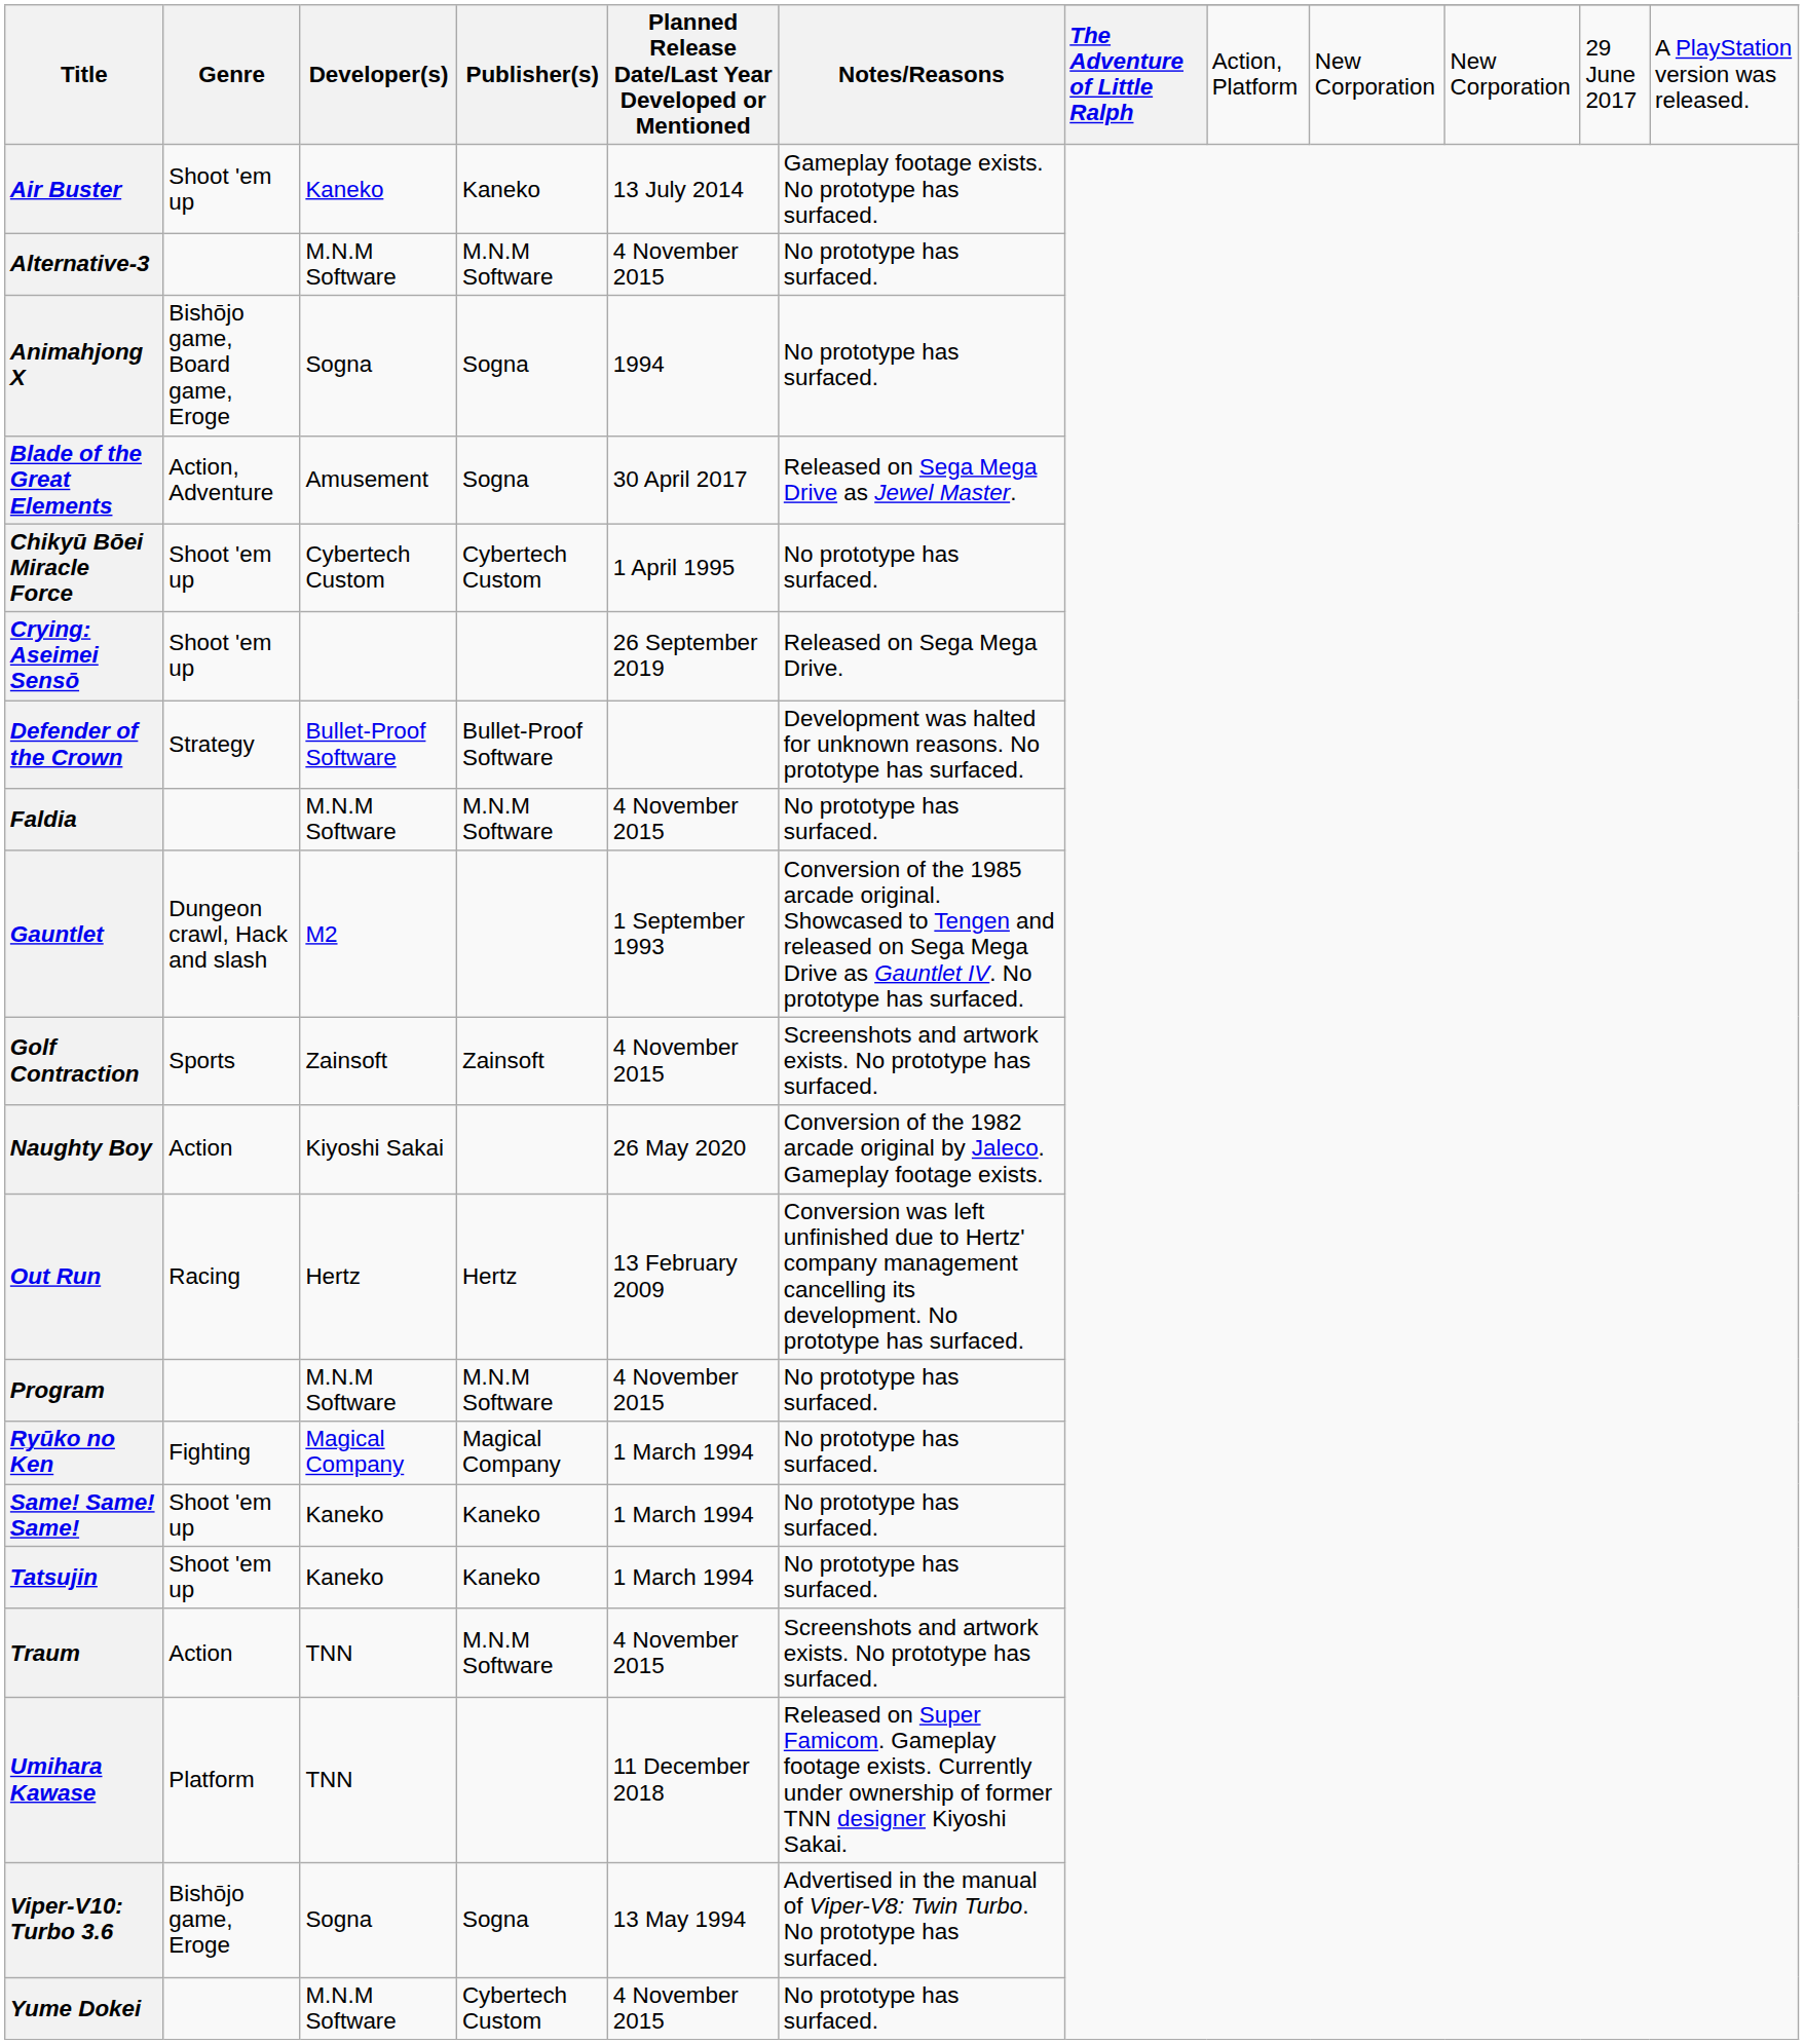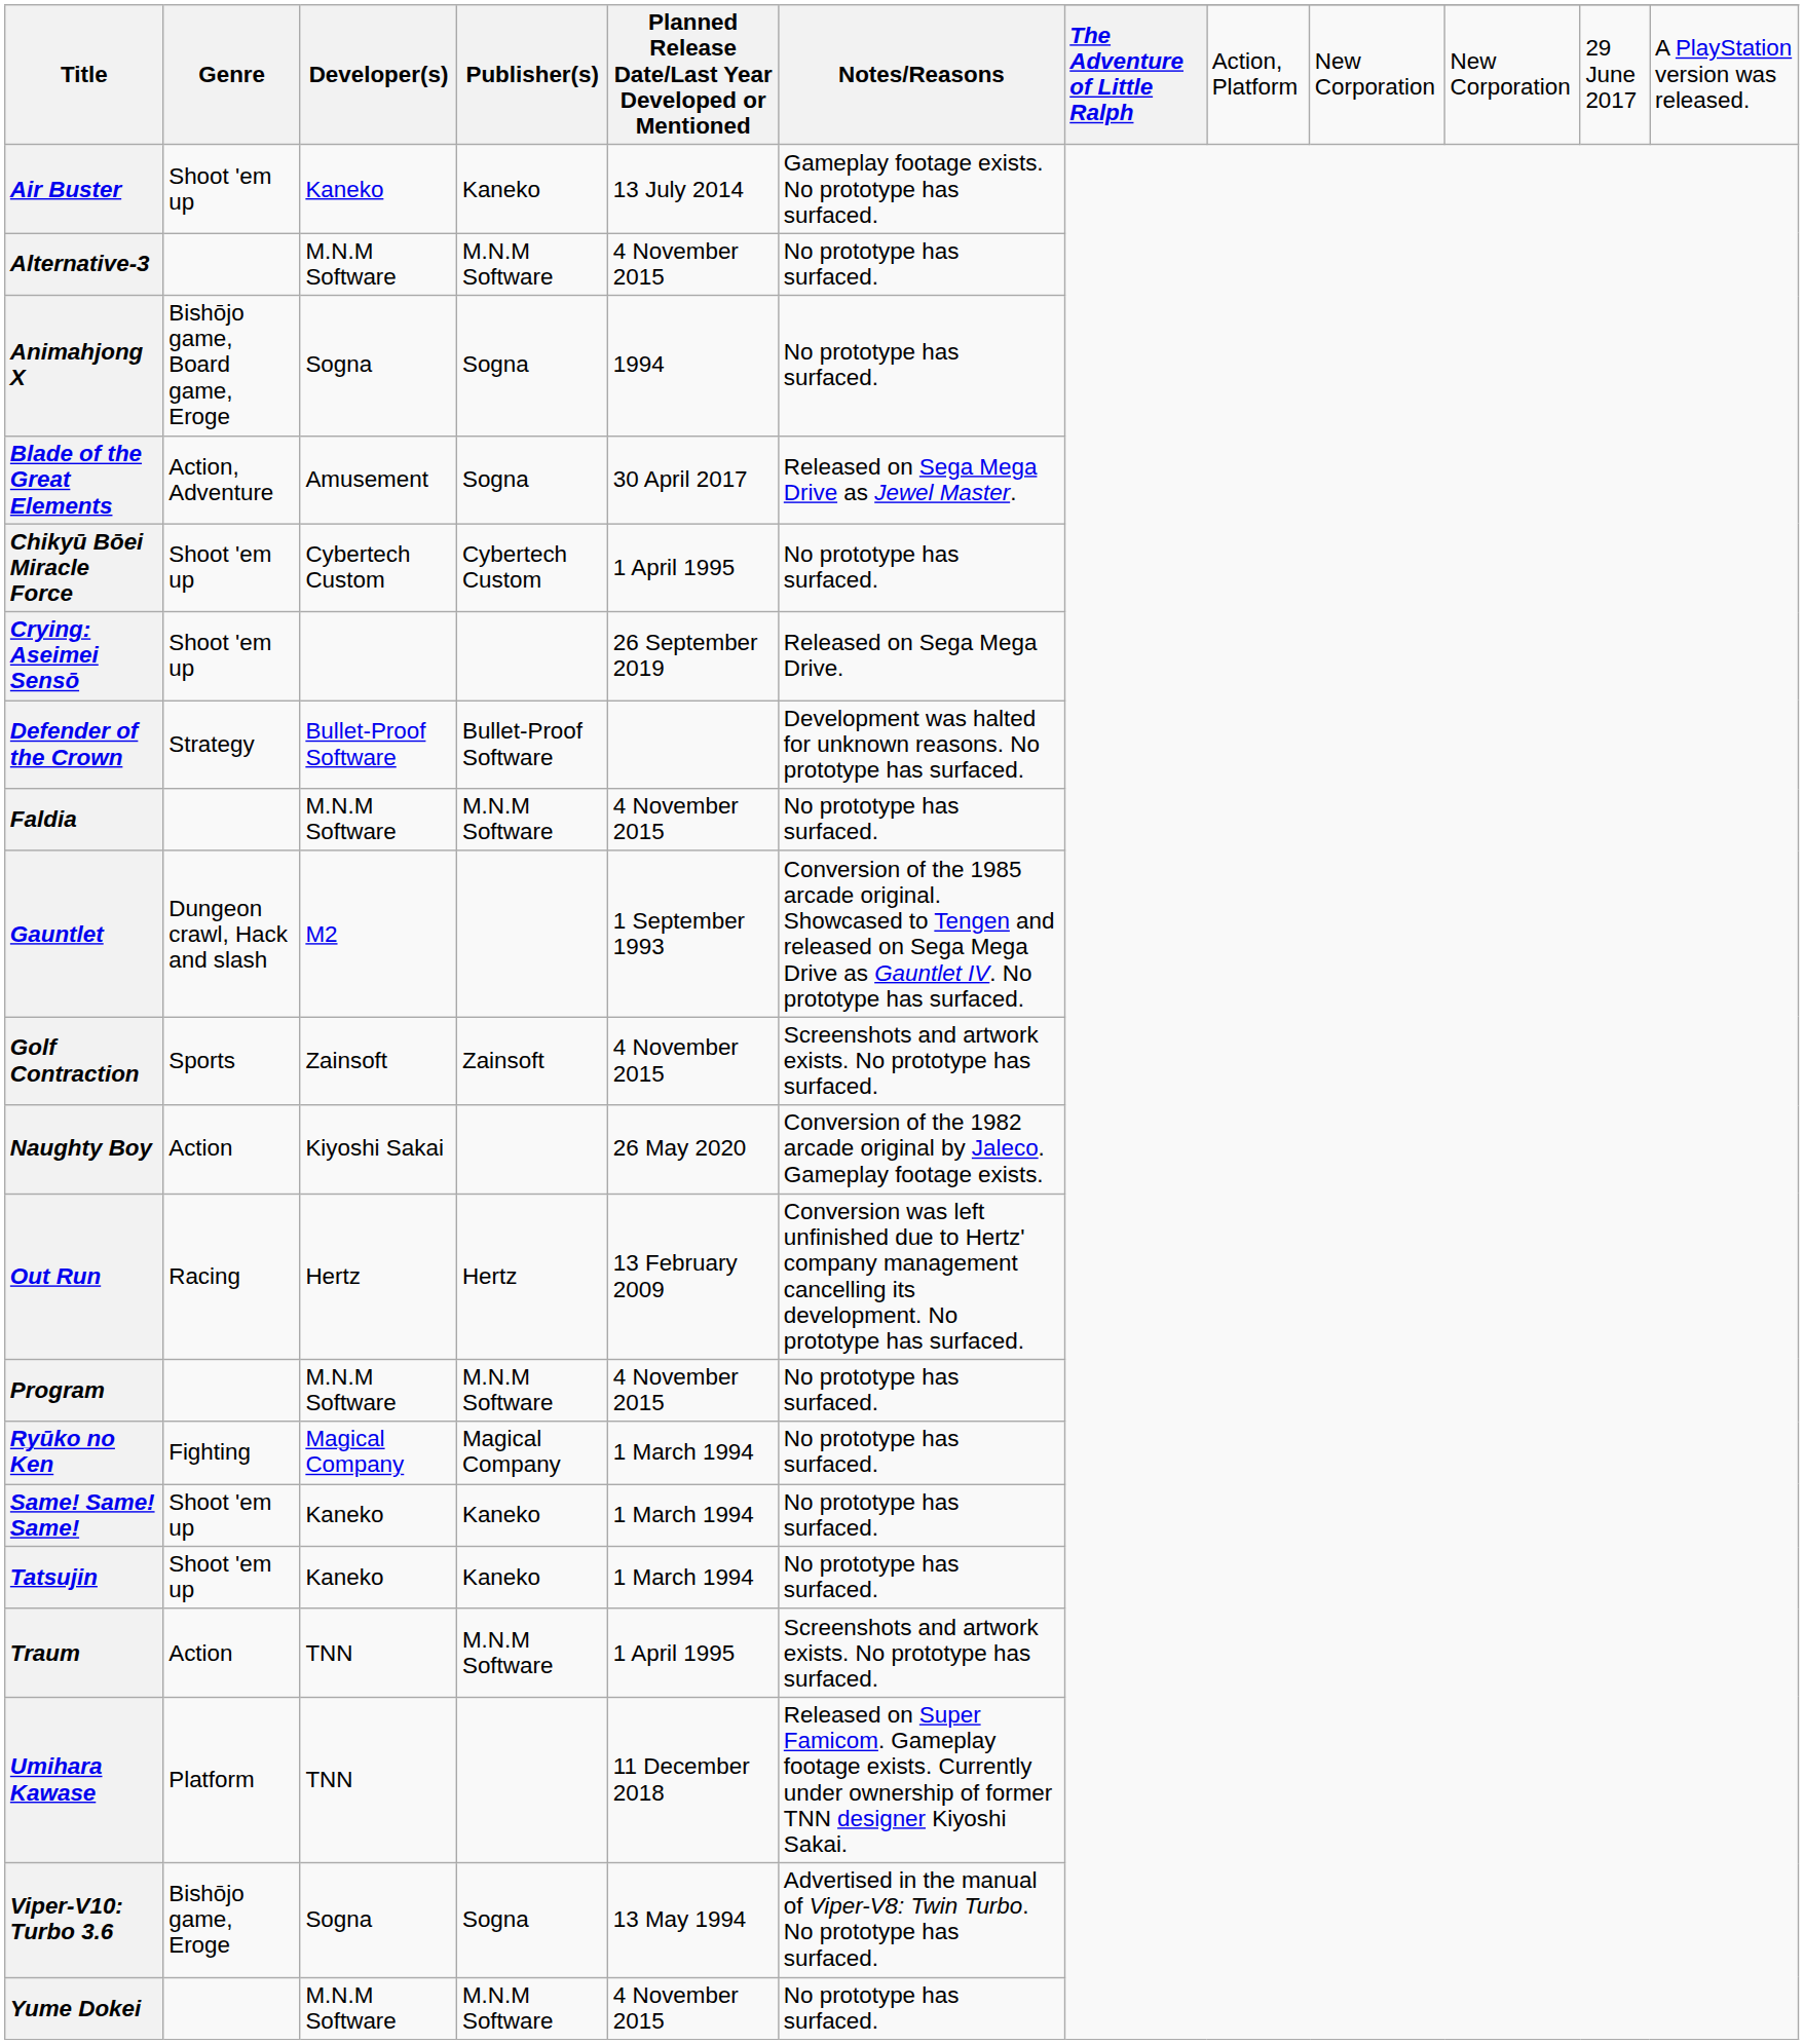 <table class="wikitable sortable" id="softwarelist" width="auto">
 <tr>
 <th rowspan="2">Title</th>
 <th rowspan="2">Genre</th>
 <th rowspan="2">Developer(s)</th>
 <th rowspan="2">Publisher(s)</th>
 <th rowspan="2">Planned Release Date/Last Year Developed or Mentioned</th>
 <th rowspan="2">Notes/Reasons</th>
 </tr>
 <tr>
 <th id="A" style="text-align: left;"><strong><em><a href='#'>The Adventure of Little Ralph</a></em></strong></th>
 <td>Action, Platform</td>
 <td>New Corporation</td>
 <td>New Corporation</td>
 <td>29 June 2017</td>
 <td>A <a href='#'>PlayStation</a> version was released.</td>
 </tr>
 <tr>
 <th style="text-align: left;"><strong><em><a href='#'>Air Buster</a></em></strong></th>
 <td>Shoot 'em up</td>
 <td><a href='#'>Kaneko</a></td>
 <td>Kaneko</td>
 <td>13 July 2014</td>
 <td>Gameplay footage exists. No prototype has surfaced.</td>
 </tr>
 <tr>
 <th style="text-align: left;"><strong><em>Alternative-3</em></strong></th>
 <td></td>
 <td>M.N.M Software</td>
 <td>M.N.M Software</td>
 <td>4 November 2015</td>
 <td>No prototype has surfaced.</td>
 </tr>
 <tr>
 <th style="text-align: left;"><strong><em>Animahjong X</em></strong></th>
 <td>Bishōjo game, Board game, Eroge</td>
 <td>Sogna</td>
 <td>Sogna</td>
 <td>1994</td>
 <td>No prototype has surfaced.</td>
 </tr>
 <tr>
 <th id="B" style="text-align: left;"><strong><em><a href='#'>Blade of the Great Elements</a></em></strong></th>
 <td>Action, Adventure</td>
 <td>Amusement</td>
 <td>Sogna</td>
 <td>30 April 2017</td>
 <td>Released on <a href='#'>Sega Mega Drive</a> as <em><a href='#'>Jewel Master</a></em>.</td>
 </tr>
 <tr>
 <th id="C" style="text-align: left;"><strong><em>Chikyū Bōei Miracle Force</em></strong></th>
 <td>Shoot 'em up</td>
 <td>Cybertech Custom</td>
 <td>Cybertech Custom</td>
 <td>1 April 1995</td>
 <td>No prototype has surfaced.</td>
 </tr>
 <tr>
 <th style="text-align: left;"><strong><em><a href='#'>Crying: Aseimei Sensō</a></em></strong></th>
 <td>Shoot 'em up</td>
 <td></td>
 <td></td>
 <td>26 September 2019</td>
 <td>Released on Sega Mega Drive.</td>
 </tr>
 <tr>
 <th id="D" style="text-align: left;"><strong><em><a href='#'>Defender of the Crown</a></em></strong></th>
 <td>Strategy</td>
 <td><a href='#'>Bullet-Proof Software</a></td>
 <td>Bullet-Proof Software</td>
 <td></td>
 <td>Development was halted for unknown reasons. No prototype has surfaced.</td>
 </tr>
 <tr>
 <th id="F" style="text-align: left;"><strong><em>Faldia</em></strong></th>
 <td></td>
 <td>M.N.M Software</td>
 <td>M.N.M Software</td>
 <td>4 November 2015</td>
 <td>No prototype has surfaced.</td>
 </tr>
 <tr>
 <th id="G" style="text-align: left;"><strong><em><a href='#'>Gauntlet</a></em></strong></th>
 <td>Dungeon crawl, Hack and slash</td>
 <td><a href='#'>M2</a></td>
 <td></td>
 <td>1 September 1993</td>
 <td>Conversion of the 1985 arcade original. Showcased to <a href='#'>Tengen</a> and released on Sega Mega Drive as <em><a href='#'>Gauntlet IV</a></em>. No prototype has surfaced.</td>
 </tr>
 <tr>
 <th style="text-align: left;"><strong><em>Golf Contraction</em></strong></th>
 <td>Sports</td>
 <td>Zainsoft</td>
 <td>Zainsoft</td>
 <td>4 November 2015</td>
 <td>Screenshots and artwork exists. No prototype has surfaced.</td>
 </tr>
 <tr>
 <th id="N" style="text-align: left;"><strong><em>Naughty Boy</em></strong></th>
 <td>Action</td>
 <td>Kiyoshi Sakai</td>
 <td></td>
 <td>26 May 2020</td>
 <td>Conversion of the 1982 arcade original by <a href='#'>Jaleco</a>. Gameplay footage exists.</td>
 </tr>
 <tr>
 <th id="O" style="text-align: left;"><strong><em><a href='#'>Out Run</a></em></strong></th>
 <td>Racing</td>
 <td>Hertz</td>
 <td>Hertz</td>
 <td>13 February 2009</td>
 <td>Conversion was left unfinished due to Hertz' company management cancelling its development. No prototype has surfaced.</td>
 </tr>
 <tr>
 <th id="P" style="text-align: left;"><strong><em>Program</em></strong></th>
 <td></td>
 <td>M.N.M Software</td>
 <td>M.N.M Software</td>
 <td>4 November 2015</td>
 <td>No prototype has surfaced.</td>
 </tr>
 <tr>
 <th id="R" style="text-align: left;"><strong><em><a href='#'>Ryūko no Ken</a></em></strong></th>
 <td>Fighting</td>
 <td><a href='#'>Magical Company</a></td>
 <td>Magical Company</td>
 <td>1 March 1994</td>
 <td>No prototype has surfaced.</td>
 </tr>
 <tr>
 <th id="S" style="text-align: left;"><strong><em><a href='#'>Same! Same! Same!</a></em></strong></th>
 <td>Shoot 'em up</td>
 <td>Kaneko</td>
 <td>Kaneko</td>
 <td>1 March 1994</td>
 <td>No prototype has surfaced.</td>
 </tr>
 <tr>
 <th id="T" style="text-align: left;"><strong><em><a href='#'>Tatsujin</a></em></strong></th>
 <td>Shoot 'em up</td>
 <td>Kaneko</td>
 <td>Kaneko</td>
 <td>1 March 1994</td>
 <td>No prototype has surfaced.</td>
 </tr>
 <tr>
 <th style="text-align: left;"><strong><em>Traum</em></strong></th>
 <td>Action</td>
 <td>TNN</td>
 <td>M.N.M Software</td>
-<td>4 November 2015</td>
+<td>1 April 1995</td>
 <td>Screenshots and artwork exists. No prototype has surfaced.</td>
 </tr>
 <tr>
 <th id="U" style="text-align: left;"><strong><em><a href='#'>Umihara Kawase</a></em></strong></th>
 <td>Platform</td>
 <td>TNN</td>
 <td></td>
 <td>11 December 2018</td>
 <td>Released on <a href='#'>Super Famicom</a>. Gameplay footage exists. Currently under ownership of former TNN <a href='#'>designer</a> Kiyoshi Sakai.</td>
 </tr>
 <tr>
 <th id="V" style="text-align: left;"><strong><em>Viper-V10: Turbo 3.6</em></strong></th>
 <td>Bishōjo game, Eroge</td>
 <td>Sogna</td>
 <td>Sogna</td>
 <td>13 May 1994</td>
 <td>Advertised in the manual of <em>Viper-V8: Twin Turbo</em>. No prototype has surfaced.</td>
 </tr>
 <tr>
 <th id="Y" style="text-align: left;"><strong><em>Yume Dokei</em></strong></th>
 <td></td>
 <td>M.N.M Software</td>
-<td>Cybertech Custom</td>
+<td>M.N.M Software</td>
 <td>4 November 2015</td>
 <td>No prototype has surfaced.</td>
 </tr>
 </table>
